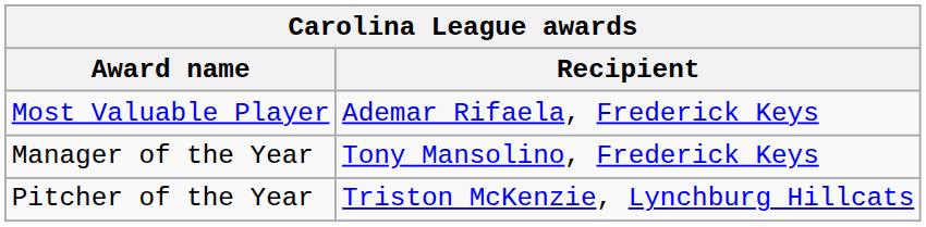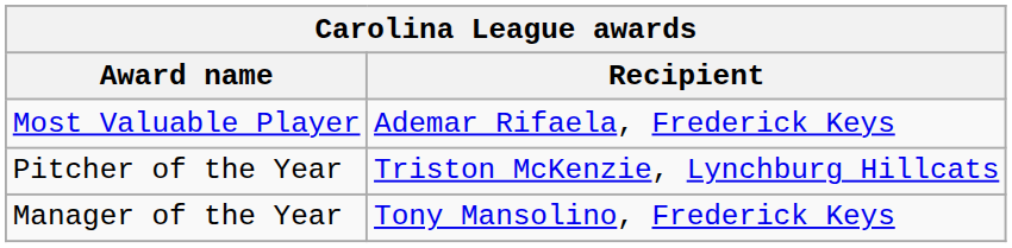 <table class="wikitable">
 <tr>
 <th colspan="2">Carolina League awards</th>
 </tr>
 <tr>
 <th>Award name</th>
 <th>Recipient</th>
 </tr>
 <tr>
 <td><a href='#'>Most Valuable Player</a></td>
 <td><a href='#'>Ademar Rifaela</a>, <a href='#'>Frederick Keys</a></td>
 </tr>
 <tr>
+<td>Pitcher of the Year</td>
+<td><a href='#'>Triston McKenzie</a>, <a href='#'>Lynchburg Hillcats</a></td>
+</tr>
+<tr>
 <td>Manager of the Year</td>
 <td><a href='#'>Tony Mansolino</a>, <a href='#'>Frederick Keys</a></td>
 </tr>
-<tr>
-<td>Pitcher of the Year</td>
-<td><a href='#'>Triston McKenzie</a>, <a href='#'>Lynchburg Hillcats</a></td>
-</tr>
 </table>
